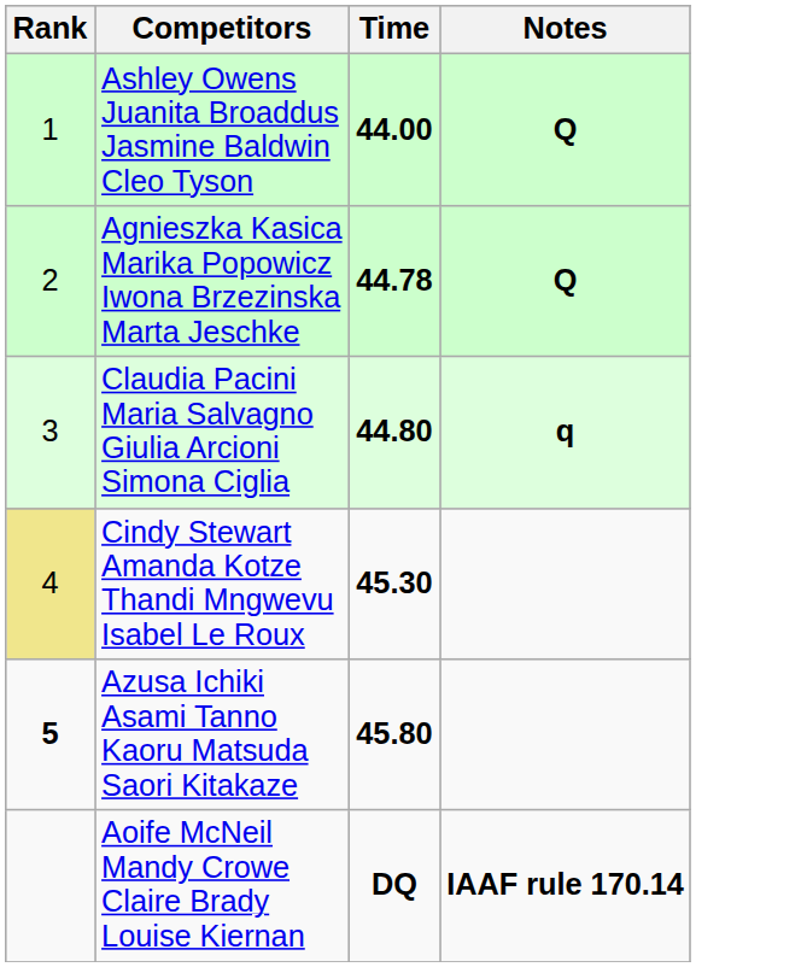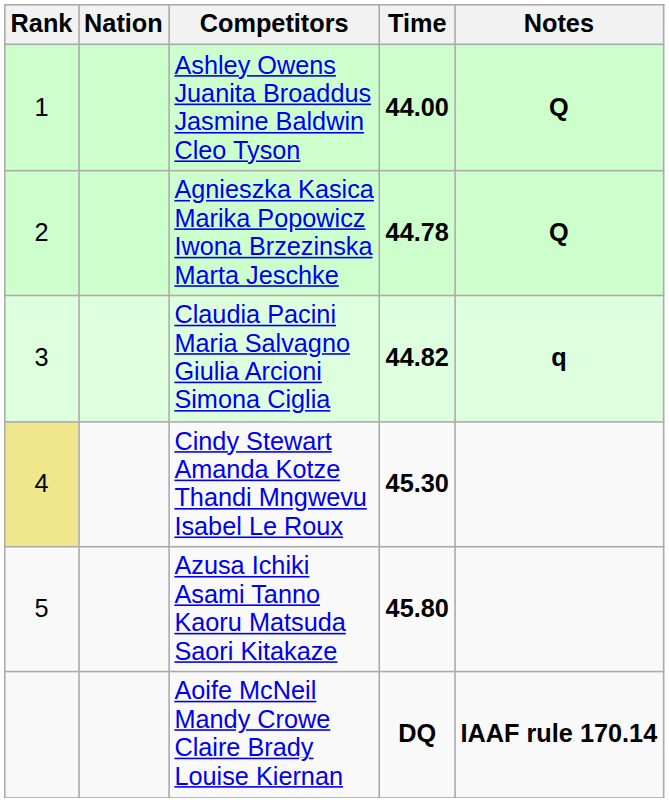 <table class="wikitable sortable" style="text-align:center">
 <tr>
 <th>Rank</th>
+<th>Nation</th>
 <th>Competitors</th>
 <th>Time</th>
 <th>Notes</th>
 </tr>
 <tr bgcolor=ccffcc>
 <td>1</td>
+<td align=left></td>
 <td align=left><a href='#'>Ashley Owens</a><br><a href='#'>Juanita Broaddus</a><br><a href='#'>Jasmine Baldwin</a><br><a href='#'>Cleo Tyson</a></td>
 <td><strong>44.00</strong></td>
 <td><strong>Q</strong></td>
 </tr>
 <tr bgcolor=ccffcc>
 <td>2</td>
+<td align=left></td>
 <td align=left><a href='#'>Agnieszka Kasica</a><br><a href='#'>Marika Popowicz</a><br><a href='#'>Iwona Brzezinska</a><br><a href='#'>Marta Jeschke</a></td>
 <td><strong>44.78</strong></td>
 <td><strong>Q</strong></td>
 </tr>
 <tr bgcolor=ddffdd>
 <td>3</td>
+<td align=left></td>
 <td align=left><a href='#'>Claudia Pacini</a><br><a href='#'>Maria Salvagno</a><br><a href='#'>Giulia Arcioni</a><br><a href='#'>Simona Ciglia</a></td>
-<td><strong>44.80</strong></td>
+<td><strong>44.82</strong></td>
 <td><strong>q</strong></td>
 </tr>
 <tr>
 <td style="background: khaki;">4</td>
+<td align=left></td>
 <td align=left><a href='#'>Cindy Stewart</a><br><a href='#'>Amanda Kotze</a><br><a href='#'>Thandi Mngwevu</a><br><a href='#'>Isabel Le Roux</a></td>
 <td><strong>45.30</strong></td>
 <td></td>
 </tr>
 <tr>
-<td><strong>5</strong></td>
+<td>5</td>
+<td align=left></td>
 <td align=left><a href='#'>Azusa Ichiki</a><br><a href='#'>Asami Tanno</a><br><a href='#'>Kaoru Matsuda</a><br><a href='#'>Saori Kitakaze</a></td>
 <td><strong>45.80</strong></td>
 <td></td>
 </tr>
 <tr>
 <td></td>
+<td align=left></td>
 <td align=left><a href='#'>Aoife McNeil</a><br><a href='#'>Mandy Crowe</a><br><a href='#'>Claire Brady</a><br><a href='#'>Louise Kiernan</a></td>
 <td><strong>DQ</strong></td>
 <td><strong>IAAF rule 170.14</strong></td>
 </tr>
 </table>
